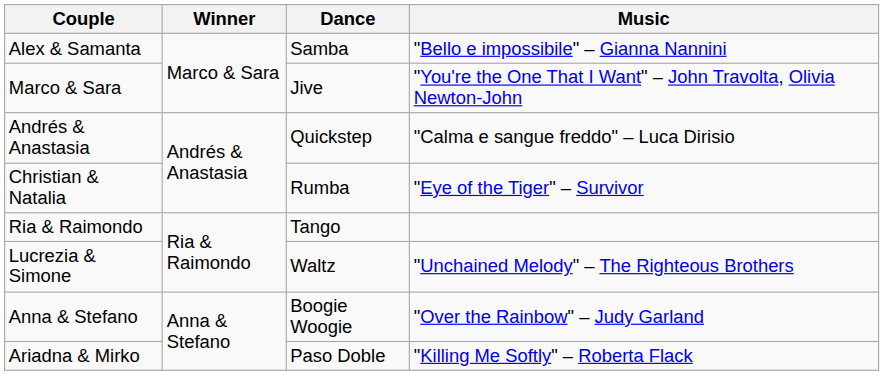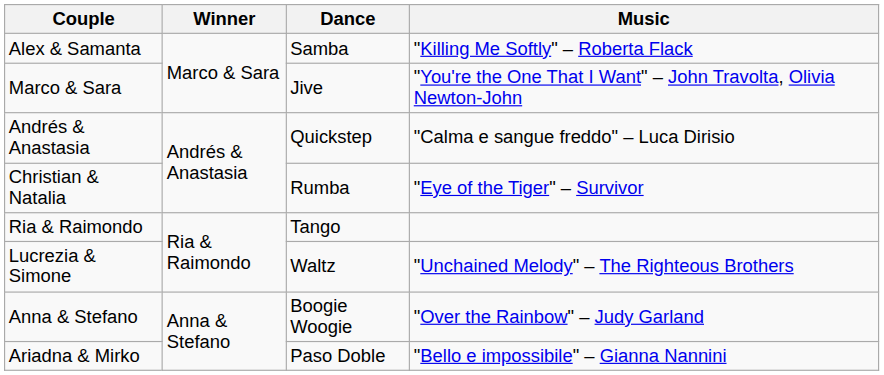 <table class="wikitable">
 <tr>
 <th width="130">Couple</th>
 <th width="100">Winner</th>
 <th width="100">Dance</th>
 <th width="400">Music</th>
 </tr>
 <tr>
 <td>Alex & Samanta</td>
 <td rowspan=2>Marco & Sara</td>
 <td>Samba</td>
-<td>"<a href='#'>Bello e impossibile</a>" – <a href='#'>Gianna Nannini</a></td>
+<td>"<a href='#'>Killing Me Softly</a>" – <a href='#'>Roberta Flack</a></td>
 </tr>
 <tr>
 <td>Marco & Sara</td>
 <td>Jive</td>
 <td>"<a href='#'>You're the One That I Want</a>" – <a href='#'>John Travolta</a>, <a href='#'>Olivia Newton-John</a></td>
 </tr>
 <tr>
 <td>Andrés & Anastasia</td>
 <td rowspan=2>Andrés & Anastasia</td>
 <td>Quickstep</td>
 <td>"Calma e sangue freddo" – Luca Dirisio</td>
 </tr>
 <tr>
 <td>Christian & Natalia</td>
 <td>Rumba</td>
 <td>"<a href='#'>Eye of the Tiger</a>" – <a href='#'>Survivor</a></td>
 </tr>
 <tr>
 <td>Ria & Raimondo</td>
 <td rowspan=2>Ria & Raimondo</td>
 <td>Tango</td>
 <td></td>
 </tr>
 <tr>
 <td>Lucrezia & Simone</td>
 <td>Waltz</td>
 <td>"<a href='#'>Unchained Melody</a>" – <a href='#'>The Righteous Brothers</a></td>
 </tr>
 <tr>
 <td>Anna & Stefano</td>
 <td rowspan=2>Anna & Stefano</td>
 <td>Boogie Woogie</td>
 <td>"<a href='#'>Over the Rainbow</a>" – <a href='#'>Judy Garland</a></td>
 </tr>
 <tr>
 <td>Ariadna & Mirko</td>
 <td>Paso Doble</td>
-<td>"<a href='#'>Killing Me Softly</a>" – <a href='#'>Roberta Flack</a></td>
+<td>"<a href='#'>Bello e impossibile</a>" – <a href='#'>Gianna Nannini</a></td>
 </tr>
 </table>
